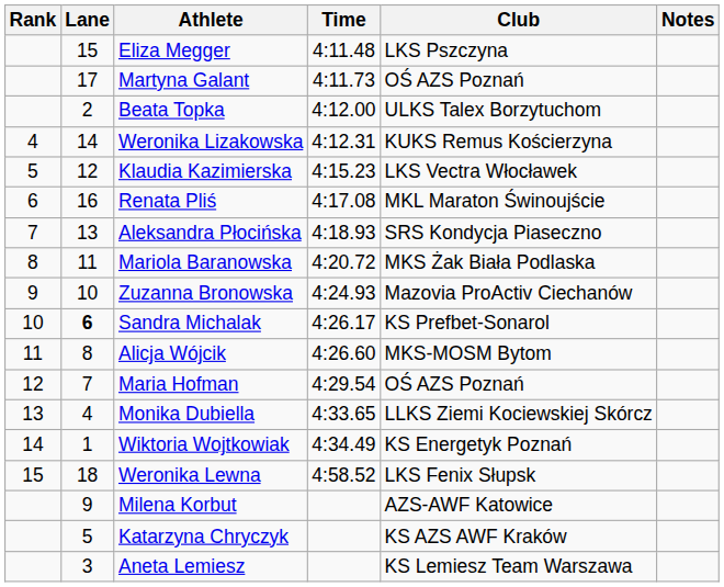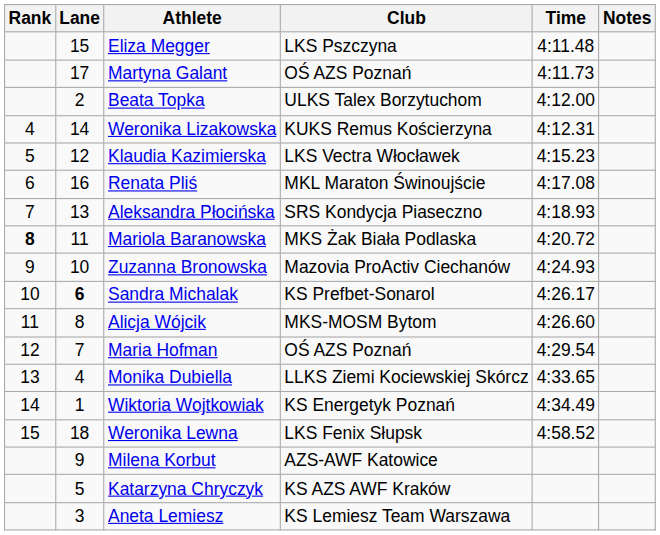 <table class="wikitable sortable" style="text-align:center">
 <tr>
 <th>Rank</th>
 <th>Lane</th>
 <th>Athlete</th>
+<th>Club</th>
 <th>Time</th>
-<th>Club</th>
 <th>Notes</th>
 </tr>
 <tr>
 <td></td>
 <td>15</td>
 <td align=left><a href='#'>Eliza Megger</a></td>
+<td align=left>LKS Pszczyna</td>
 <td>4:11.48</td>
-<td align=left>LKS Pszczyna</td>
 <td></td>
 </tr>
 <tr>
 <td></td>
 <td>17</td>
 <td align=left><a href='#'>Martyna Galant</a></td>
+<td align=left>OŚ AZS Poznań</td>
 <td>4:11.73</td>
-<td align=left>OŚ AZS Poznań</td>
 <td></td>
 </tr>
 <tr>
 <td></td>
 <td>2</td>
 <td align=left><a href='#'>Beata Topka</a></td>
+<td align=left>ULKS Talex Borzytuchom</td>
 <td>4:12.00</td>
-<td align=left>ULKS Talex Borzytuchom</td>
 <td></td>
 </tr>
 <tr>
 <td>4</td>
 <td>14</td>
 <td align=left><a href='#'>Weronika Lizakowska</a></td>
+<td align=left>KUKS Remus Kościerzyna</td>
 <td>4:12.31</td>
-<td align=left>KUKS Remus Kościerzyna</td>
 <td></td>
 </tr>
 <tr>
 <td>5</td>
 <td>12</td>
 <td align=left><a href='#'>Klaudia Kazimierska</a></td>
+<td align=left>LKS Vectra Włocławek</td>
 <td>4:15.23</td>
-<td align=left>LKS Vectra Włocławek</td>
 <td></td>
 </tr>
 <tr>
 <td>6</td>
 <td>16</td>
 <td align=left><a href='#'>Renata Pliś</a></td>
+<td align=left>MKL Maraton Świnoujście</td>
 <td>4:17.08</td>
-<td align=left>MKL Maraton Świnoujście</td>
 <td></td>
 </tr>
 <tr>
 <td>7</td>
 <td>13</td>
 <td align=left><a href='#'>Aleksandra Płocińska</a></td>
+<td align=left>SRS Kondycja Piaseczno</td>
 <td>4:18.93</td>
-<td align=left>SRS Kondycja Piaseczno</td>
 <td></td>
 </tr>
 <tr>
-<td>8</td>
+<td><strong>8</strong></td>
 <td>11</td>
 <td align=left><a href='#'>Mariola Baranowska</a></td>
+<td align=left>MKS Żak Biała Podlaska</td>
 <td>4:20.72</td>
-<td align=left>MKS Żak Biała Podlaska</td>
 <td></td>
 </tr>
 <tr>
 <td>9</td>
 <td>10</td>
 <td align=left><a href='#'>Zuzanna Bronowska</a></td>
+<td align=left>Mazovia ProActiv Ciechanów</td>
 <td>4:24.93</td>
-<td align=left>Mazovia ProActiv Ciechanów</td>
 <td></td>
 </tr>
 <tr>
 <td>10</td>
 <td><strong>6</strong></td>
 <td align=left><a href='#'>Sandra Michalak</a></td>
+<td align=left>KS Prefbet-Sonarol</td>
 <td>4:26.17</td>
-<td align=left>KS Prefbet-Sonarol</td>
 <td></td>
 </tr>
 <tr>
 <td>11</td>
 <td>8</td>
 <td align=left><a href='#'>Alicja Wójcik</a></td>
+<td align=left>MKS-MOSM Bytom</td>
 <td>4:26.60</td>
-<td align=left>MKS-MOSM Bytom</td>
 <td></td>
 </tr>
 <tr>
 <td>12</td>
 <td>7</td>
 <td align=left><a href='#'>Maria Hofman</a></td>
+<td align=left>OŚ AZS Poznań</td>
 <td>4:29.54</td>
-<td align=left>OŚ AZS Poznań</td>
 <td></td>
 </tr>
 <tr>
 <td>13</td>
 <td>4</td>
 <td align=left><a href='#'>Monika Dubiella</a></td>
+<td align=left>LLKS Ziemi Kociewskiej Skórcz</td>
 <td>4:33.65</td>
-<td align=left>LLKS Ziemi Kociewskiej Skórcz</td>
 <td></td>
 </tr>
 <tr>
 <td>14</td>
 <td>1</td>
 <td align=left><a href='#'>Wiktoria Wojtkowiak</a></td>
+<td align=left>KS Energetyk Poznań</td>
 <td>4:34.49</td>
-<td align=left>KS Energetyk Poznań</td>
 <td></td>
 </tr>
 <tr>
 <td>15</td>
 <td>18</td>
 <td align=left><a href='#'>Weronika Lewna</a></td>
+<td align=left>LKS Fenix Słupsk</td>
 <td>4:58.52</td>
-<td align=left>LKS Fenix Słupsk</td>
 <td></td>
 </tr>
 <tr>
 <td></td>
 <td>9</td>
 <td align=left><a href='#'>Milena Korbut</a></td>
+<td align=left>AZS-AWF Katowice</td>
 <td></td>
-<td align=left>AZS-AWF Katowice</td>
 <td></td>
 </tr>
 <tr>
 <td></td>
 <td>5</td>
 <td align=left><a href='#'>Katarzyna Chryczyk</a></td>
+<td align=left>KS AZS AWF Kraków</td>
 <td></td>
-<td align=left>KS AZS AWF Kraków</td>
 <td></td>
 </tr>
 <tr>
 <td></td>
 <td>3</td>
 <td align=left><a href='#'>Aneta Lemiesz</a></td>
+<td align=left>KS Lemiesz Team Warszawa</td>
 <td></td>
-<td align=left>KS Lemiesz Team Warszawa</td>
 <td></td>
 </tr>
 </table>
